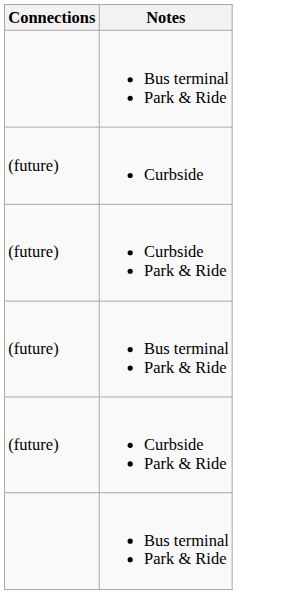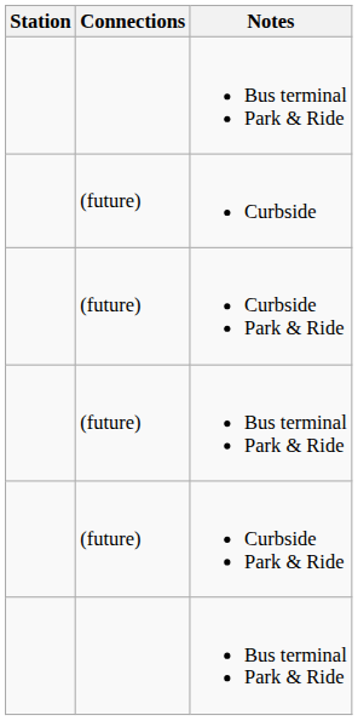 <table class="wikitable">
 <tr>
+<th>Station</th>
 <th>Connections</th>
 <th>Notes</th>
 </tr>
 <tr>
+<td></td>
 <td> </td>
 <td><br><ul><li>Bus terminal</li><li>Park & Ride</li></ul></td>
 </tr>
 <tr>
+<td></td>
 <td> (future) </td>
 <td><br><ul><li>Curbside</li></ul></td>
 </tr>
 <tr>
-<td> (future) </td>
-<td><br><ul><li>Curbside</li><li>Park & Ride</li></ul></td>
-</tr>
-<tr>
-<td> (future) </td>
-<td><br><ul><li>Bus terminal</li><li>Park & Ride</li></ul></td>
-</tr>
-<tr>
+<td></td>
 <td> (future) </td>
 <td><br><ul><li>Curbside</li><li>Park & Ride</li></ul></td>
 </tr>
 <tr>
 <td></td>
+<td> (future) </td>
+<td><br><ul><li>Bus terminal</li><li>Park & Ride</li></ul></td>
+</tr>
+<tr>
+<td></td>
+<td> (future) </td>
+<td><br><ul><li>Curbside</li><li>Park & Ride</li></ul></td>
+</tr>
+<tr>
+<td></td>
+<td></td>
 <td><br><ul><li>Bus terminal</li><li>Park & Ride</li></ul></td>
 </tr>
 </table>
